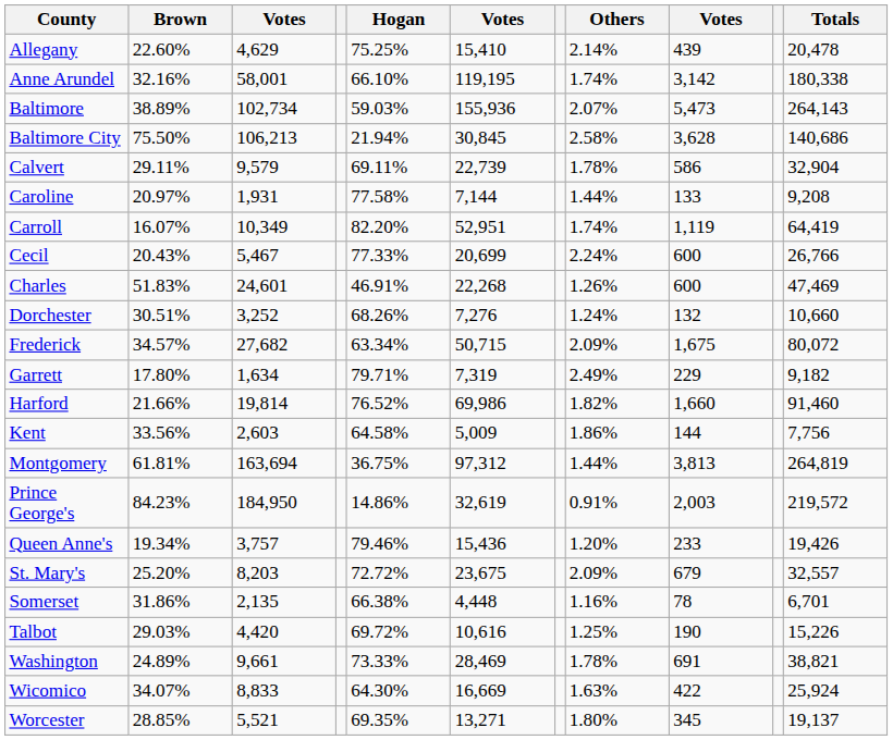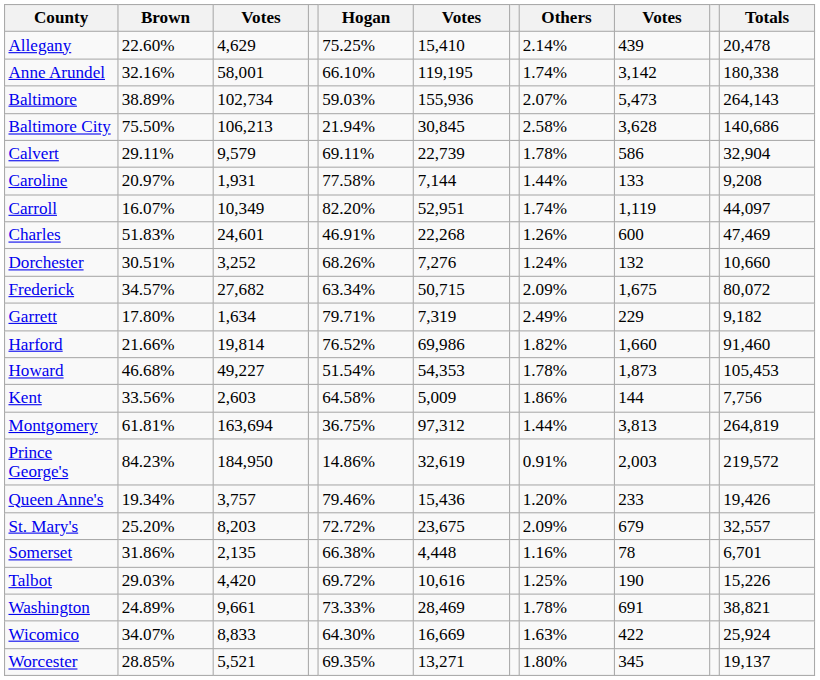 <table width="60%" class="wikitable sortable">
 <tr>
 <th width="11%">County</th>
 <th width="10%">Brown</th>
 <th width="10%">Votes</th>
 <th width="1%" class="unsortable"></th>
 <th width="10%">Hogan</th>
 <th width="10%">Votes</th>
 <th width="1%" class="unsortable"></th>
 <th width="10%">Others</th>
 <th width="10%">Votes</th>
 <th width="1%" class="unsortable"></th>
 <th width="10%">Totals</th>
 </tr>
 <tr>
 <td><a href='#'>Allegany</a></td>
 <td>22.60%</td>
 <td>4,629</td>
 <td></td>
 <td>75.25%</td>
 <td>15,410</td>
 <td></td>
 <td>2.14%</td>
 <td>439</td>
 <td></td>
 <td>20,478</td>
 </tr>
 <tr>
 <td><a href='#'>Anne Arundel</a></td>
 <td>32.16%</td>
 <td>58,001</td>
 <td></td>
 <td>66.10%</td>
 <td>119,195</td>
 <td></td>
 <td>1.74%</td>
 <td>3,142</td>
 <td></td>
 <td>180,338</td>
 </tr>
 <tr>
 <td><a href='#'>Baltimore</a></td>
 <td>38.89%</td>
 <td>102,734</td>
 <td></td>
 <td>59.03%</td>
 <td>155,936</td>
 <td></td>
 <td>2.07%</td>
 <td>5,473</td>
 <td></td>
 <td>264,143</td>
 </tr>
 <tr>
 <td><a href='#'>Baltimore City</a></td>
 <td>75.50%</td>
 <td>106,213</td>
 <td></td>
 <td>21.94%</td>
 <td>30,845</td>
 <td></td>
 <td>2.58%</td>
 <td>3,628</td>
 <td></td>
 <td>140,686</td>
 </tr>
 <tr>
 <td><a href='#'>Calvert</a></td>
 <td>29.11%</td>
 <td>9,579</td>
 <td></td>
 <td>69.11%</td>
 <td>22,739</td>
 <td></td>
 <td>1.78%</td>
 <td>586</td>
 <td></td>
 <td>32,904</td>
 </tr>
 <tr>
 <td><a href='#'>Caroline</a></td>
 <td>20.97%</td>
 <td>1,931</td>
 <td></td>
 <td>77.58%</td>
 <td>7,144</td>
 <td></td>
 <td>1.44%</td>
 <td>133</td>
 <td></td>
 <td>9,208</td>
 </tr>
 <tr>
 <td><a href='#'>Carroll</a></td>
 <td>16.07%</td>
 <td>10,349</td>
 <td></td>
 <td>82.20%</td>
 <td>52,951</td>
 <td></td>
 <td>1.74%</td>
 <td>1,119</td>
 <td></td>
-<td>64,419</td>
-</tr>
-<tr>
-<td><a href='#'>Cecil</a></td>
-<td>20.43%</td>
-<td>5,467</td>
-<td></td>
-<td>77.33%</td>
-<td>20,699</td>
-<td></td>
-<td>2.24%</td>
-<td>600</td>
-<td></td>
-<td>26,766</td>
+<td>44,097</td>
 </tr>
 <tr>
 <td><a href='#'>Charles</a></td>
 <td>51.83%</td>
 <td>24,601</td>
 <td></td>
 <td>46.91%</td>
 <td>22,268</td>
 <td></td>
 <td>1.26%</td>
 <td>600</td>
 <td></td>
 <td>47,469</td>
 </tr>
 <tr>
 <td><a href='#'>Dorchester</a></td>
 <td>30.51%</td>
 <td>3,252</td>
 <td></td>
 <td>68.26%</td>
 <td>7,276</td>
 <td></td>
 <td>1.24%</td>
 <td>132</td>
 <td></td>
 <td>10,660</td>
 </tr>
 <tr>
 <td><a href='#'>Frederick</a></td>
 <td>34.57%</td>
 <td>27,682</td>
 <td></td>
 <td>63.34%</td>
 <td>50,715</td>
 <td></td>
 <td>2.09%</td>
 <td>1,675</td>
 <td></td>
 <td>80,072</td>
 </tr>
 <tr>
 <td><a href='#'>Garrett</a></td>
 <td>17.80%</td>
 <td>1,634</td>
 <td></td>
 <td>79.71%</td>
 <td>7,319</td>
 <td></td>
 <td>2.49%</td>
 <td>229</td>
 <td></td>
 <td>9,182</td>
 </tr>
 <tr>
 <td><a href='#'>Harford</a></td>
 <td>21.66%</td>
 <td>19,814</td>
 <td></td>
 <td>76.52%</td>
 <td>69,986</td>
 <td></td>
 <td>1.82%</td>
 <td>1,660</td>
 <td></td>
 <td>91,460</td>
+</tr>
+<tr>
+<td><a href='#'>Howard</a></td>
+<td>46.68%</td>
+<td>49,227</td>
+<td></td>
+<td>51.54%</td>
+<td>54,353</td>
+<td></td>
+<td>1.78%</td>
+<td>1,873</td>
+<td></td>
+<td>105,453</td>
 </tr>
 <tr>
 <td><a href='#'>Kent</a></td>
 <td>33.56%</td>
 <td>2,603</td>
 <td></td>
 <td>64.58%</td>
 <td>5,009</td>
 <td></td>
 <td>1.86%</td>
 <td>144</td>
 <td></td>
 <td>7,756</td>
 </tr>
 <tr>
 <td><a href='#'>Montgomery</a></td>
 <td>61.81%</td>
 <td>163,694</td>
 <td></td>
 <td>36.75%</td>
 <td>97,312</td>
 <td></td>
 <td>1.44%</td>
 <td>3,813</td>
 <td></td>
 <td>264,819</td>
 </tr>
 <tr>
 <td><a href='#'>Prince George's</a></td>
 <td>84.23%</td>
 <td>184,950</td>
 <td></td>
 <td>14.86%</td>
 <td>32,619</td>
 <td></td>
 <td>0.91%</td>
 <td>2,003</td>
 <td></td>
 <td>219,572</td>
 </tr>
 <tr>
 <td><a href='#'>Queen Anne's</a></td>
 <td>19.34%</td>
 <td>3,757</td>
 <td></td>
 <td>79.46%</td>
 <td>15,436</td>
 <td></td>
 <td>1.20%</td>
 <td>233</td>
 <td></td>
 <td>19,426</td>
 </tr>
 <tr>
 <td><a href='#'>St. Mary's</a></td>
 <td>25.20%</td>
 <td>8,203</td>
 <td></td>
 <td>72.72%</td>
 <td>23,675</td>
 <td></td>
 <td>2.09%</td>
 <td>679</td>
 <td></td>
 <td>32,557</td>
 </tr>
 <tr>
 <td><a href='#'>Somerset</a></td>
 <td>31.86%</td>
 <td>2,135</td>
 <td></td>
 <td>66.38%</td>
 <td>4,448</td>
 <td></td>
 <td>1.16%</td>
 <td>78</td>
 <td></td>
 <td>6,701</td>
 </tr>
 <tr>
 <td><a href='#'>Talbot</a></td>
 <td>29.03%</td>
 <td>4,420</td>
 <td></td>
 <td>69.72%</td>
 <td>10,616</td>
 <td></td>
 <td>1.25%</td>
 <td>190</td>
 <td></td>
 <td>15,226</td>
 </tr>
 <tr>
 <td><a href='#'>Washington</a></td>
 <td>24.89%</td>
 <td>9,661</td>
 <td></td>
 <td>73.33%</td>
 <td>28,469</td>
 <td></td>
 <td>1.78%</td>
 <td>691</td>
 <td></td>
 <td>38,821</td>
 </tr>
 <tr>
 <td><a href='#'>Wicomico</a></td>
 <td>34.07%</td>
 <td>8,833</td>
 <td></td>
 <td>64.30%</td>
 <td>16,669</td>
 <td></td>
 <td>1.63%</td>
 <td>422</td>
 <td></td>
 <td>25,924</td>
 </tr>
 <tr>
 <td><a href='#'>Worcester</a></td>
 <td>28.85%</td>
 <td>5,521</td>
 <td></td>
 <td>69.35%</td>
 <td>13,271</td>
 <td></td>
 <td>1.80%</td>
 <td>345</td>
 <td></td>
 <td>19,137</td>
 </tr>
 </table>
